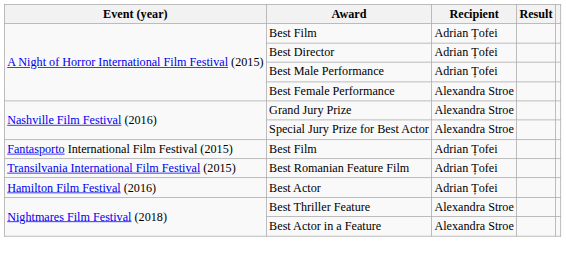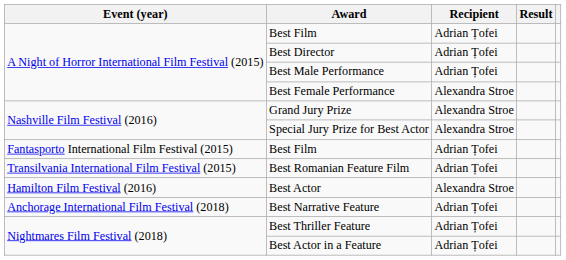 <table class="wikitable">
 <tr>
 <th>Event (year)</th>
 <th>Award</th>
 <th>Recipient</th>
 <th>Result</th>
 <th></th>
 </tr>
 <tr>
 <td rowspan=4><a href='#'>A Night of Horror International Film Festival</a> (2015)</td>
 <td>Best Film</td>
 <td>Adrian Țofei</td>
 <td></td>
 <td></td>
 </tr>
 <tr>
 <td>Best Director</td>
 <td>Adrian Țofei</td>
 <td></td>
 <td></td>
 </tr>
 <tr>
 <td>Best Male Performance</td>
 <td>Adrian Țofei</td>
 <td></td>
 <td></td>
 </tr>
 <tr>
 <td>Best Female Performance</td>
 <td>Alexandra Stroe</td>
 <td></td>
 <td></td>
 </tr>
 <tr>
 <td rowspan=2><a href='#'>Nashville Film Festival</a> (2016)</td>
 <td>Grand Jury Prize</td>
 <td>Alexandra Stroe</td>
 <td></td>
 <td></td>
 </tr>
 <tr>
 <td>Special Jury Prize for Best Actor</td>
 <td>Alexandra Stroe</td>
 <td></td>
 <td></td>
 </tr>
 <tr>
 <td><a href='#'>Fantasporto</a> International Film Festival (2015)</td>
 <td>Best Film</td>
 <td>Adrian Țofei</td>
 <td></td>
 <td></td>
 </tr>
 <tr>
 <td><a href='#'>Transilvania International Film Festival</a> (2015)</td>
 <td>Best Romanian Feature Film</td>
 <td>Adrian Țofei</td>
 <td></td>
 <td></td>
 </tr>
 <tr>
 <td><a href='#'>Hamilton Film Festival</a> (2016)</td>
 <td>Best Actor</td>
+<td>Alexandra Stroe</td>
+<td></td>
+<td></td>
+</tr>
+<tr>
+<td><a href='#'>Anchorage International Film Festival</a> (2018)</td>
+<td>Best Narrative Feature</td>
 <td>Adrian Țofei</td>
 <td></td>
 <td></td>
 </tr>
 <tr>
 <td rowspan="2"><a href='#'>Nightmares Film Festival</a> (2018)</td>
 <td>Best Thriller Feature</td>
-<td>Alexandra Stroe</td>
+<td>Adrian Țofei</td>
 <td></td>
 <td></td>
 </tr>
 <tr>
 <td>Best Actor in a Feature</td>
-<td>Alexandra Stroe</td>
+<td>Adrian Țofei</td>
 <td></td>
 <td></td>
 </tr>
 </table>
